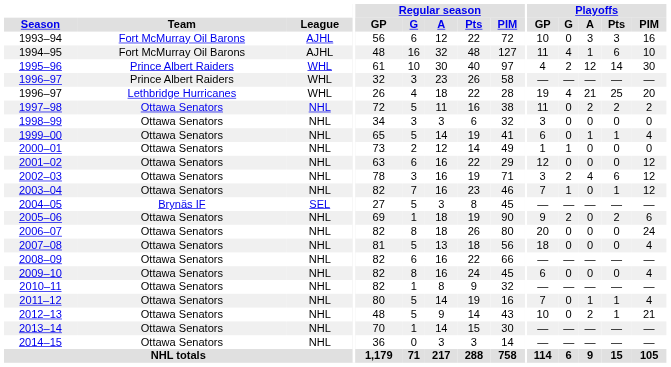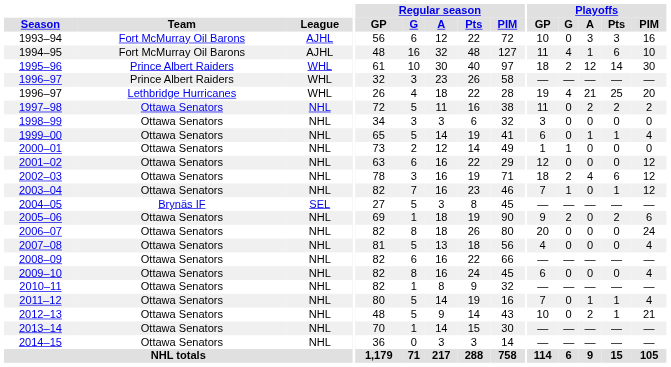 <table border="0" cellpadding="1" cellspacing="0" style="text-align:center; width:60em">
 <tr bgcolor="#e0e0e0">
 <th colspan="3" bgcolor="#ffffff"></th>
 <th rowspan="99" bgcolor="#ffffff"></th>
 <th colspan="5"><a href='#'>Regular season</a></th>
 <th rowspan="99" bgcolor="#ffffff"></th>
 <th colspan="5"><a href='#'>Playoffs</a></th>
 </tr>
 <tr bgcolor="#e0e0e0">
 <th><a href='#'>Season</a></th>
 <th>Team</th>
 <th>League</th>
 <th>GP</th>
 <th><a href='#'>G</a></th>
 <th><a href='#'>A</a></th>
 <th><a href='#'>Pts</a></th>
 <th><a href='#'>PIM</a></th>
 <th>GP</th>
 <th>G</th>
 <th>A</th>
 <th>Pts</th>
 <th>PIM</th>
 </tr>
 <tr>
 <td>1993–94</td>
 <td><a href='#'>Fort McMurray Oil Barons</a></td>
 <td><a href='#'>AJHL</a></td>
 <td>56</td>
 <td>6</td>
 <td>12</td>
 <td>22</td>
 <td>72</td>
 <td>10</td>
 <td>0</td>
 <td>3</td>
 <td>3</td>
 <td>16</td>
 </tr>
 <tr bgcolor="#f0f0f0">
 <td>1994–95</td>
 <td>Fort McMurray Oil Barons</td>
 <td>AJHL</td>
 <td>48</td>
 <td>16</td>
 <td>32</td>
 <td>48</td>
 <td>127</td>
 <td>11</td>
 <td>4</td>
 <td>1</td>
 <td>6</td>
 <td>10</td>
 </tr>
 <tr>
 <td><a href='#'>1995–96</a></td>
 <td><a href='#'>Prince Albert Raiders</a></td>
 <td><a href='#'>WHL</a></td>
 <td>61</td>
 <td>10</td>
 <td>30</td>
 <td>40</td>
 <td>97</td>
-<td>4</td>
+<td>18</td>
 <td>2</td>
 <td>12</td>
 <td>14</td>
 <td>30</td>
 </tr>
 <tr bgcolor="#f0f0f0">
 <td><a href='#'>1996–97</a></td>
 <td>Prince Albert Raiders</td>
 <td>WHL</td>
 <td>32</td>
 <td>3</td>
 <td>23</td>
 <td>26</td>
 <td>58</td>
 <td>—</td>
 <td>—</td>
 <td>—</td>
 <td>—</td>
 <td>—</td>
 </tr>
 <tr>
 <td>1996–97</td>
 <td><a href='#'>Lethbridge Hurricanes</a></td>
 <td>WHL</td>
 <td>26</td>
 <td>4</td>
 <td>18</td>
 <td>22</td>
 <td>28</td>
 <td>19</td>
 <td>4</td>
 <td>21</td>
 <td>25</td>
 <td>20</td>
 </tr>
 <tr bgcolor="#f0f0f0">
 <td><a href='#'>1997–98</a></td>
 <td><a href='#'>Ottawa Senators</a></td>
 <td><a href='#'>NHL</a></td>
 <td>72</td>
 <td>5</td>
 <td>11</td>
 <td>16</td>
 <td>38</td>
 <td>11</td>
 <td>0</td>
 <td>2</td>
 <td>2</td>
 <td>2</td>
 </tr>
 <tr>
 <td><a href='#'>1998–99</a></td>
 <td>Ottawa Senators</td>
 <td>NHL</td>
 <td>34</td>
 <td>3</td>
 <td>3</td>
 <td>6</td>
 <td>32</td>
 <td>3</td>
 <td>0</td>
 <td>0</td>
 <td>0</td>
 <td>0</td>
 </tr>
 <tr bgcolor="#f0f0f0">
 <td><a href='#'>1999–00</a></td>
 <td>Ottawa Senators</td>
 <td>NHL</td>
 <td>65</td>
 <td>5</td>
 <td>14</td>
 <td>19</td>
 <td>41</td>
 <td>6</td>
 <td>0</td>
 <td>1</td>
 <td>1</td>
 <td>4</td>
 </tr>
 <tr>
 <td><a href='#'>2000–01</a></td>
 <td>Ottawa Senators</td>
 <td>NHL</td>
 <td>73</td>
 <td>2</td>
 <td>12</td>
 <td>14</td>
 <td>49</td>
 <td>1</td>
 <td>1</td>
 <td>0</td>
 <td>0</td>
 <td>0</td>
 </tr>
 <tr bgcolor="#f0f0f0">
 <td><a href='#'>2001–02</a></td>
 <td>Ottawa Senators</td>
 <td>NHL</td>
 <td>63</td>
 <td>6</td>
 <td>16</td>
 <td>22</td>
 <td>29</td>
 <td>12</td>
 <td>0</td>
 <td>0</td>
 <td>0</td>
 <td>12</td>
 </tr>
 <tr>
 <td><a href='#'>2002–03</a></td>
 <td>Ottawa Senators</td>
 <td>NHL</td>
 <td>78</td>
 <td>3</td>
 <td>16</td>
 <td>19</td>
 <td>71</td>
-<td>3</td>
+<td>18</td>
 <td>2</td>
 <td>4</td>
 <td>6</td>
 <td>12</td>
 </tr>
 <tr bgcolor="#f0f0f0">
 <td><a href='#'>2003–04</a></td>
 <td>Ottawa Senators</td>
 <td>NHL</td>
 <td>82</td>
 <td>7</td>
 <td>16</td>
 <td>23</td>
 <td>46</td>
 <td>7</td>
 <td>1</td>
 <td>0</td>
 <td>1</td>
 <td>12</td>
 </tr>
 <tr>
 <td><a href='#'>2004–05</a></td>
 <td><a href='#'>Brynäs IF</a></td>
 <td><a href='#'>SEL</a></td>
 <td>27</td>
 <td>5</td>
 <td>3</td>
 <td>8</td>
 <td>45</td>
 <td>—</td>
 <td>—</td>
 <td>—</td>
 <td>—</td>
 <td>—</td>
 </tr>
 <tr bgcolor="#f0f0f0">
 <td><a href='#'>2005–06</a></td>
 <td>Ottawa Senators</td>
 <td>NHL</td>
 <td>69</td>
 <td>1</td>
 <td>18</td>
 <td>19</td>
 <td>90</td>
 <td>9</td>
 <td>2</td>
 <td>0</td>
 <td>2</td>
 <td>6</td>
 </tr>
 <tr>
 <td><a href='#'>2006–07</a></td>
 <td>Ottawa Senators</td>
 <td>NHL</td>
 <td>82</td>
 <td>8</td>
 <td>18</td>
 <td>26</td>
 <td>80</td>
 <td>20</td>
 <td>0</td>
 <td>0</td>
 <td>0</td>
 <td>24</td>
 </tr>
 <tr bgcolor="#f0f0f0">
 <td><a href='#'>2007–08</a></td>
 <td>Ottawa Senators</td>
 <td>NHL</td>
 <td>81</td>
 <td>5</td>
 <td>13</td>
 <td>18</td>
 <td>56</td>
-<td>18</td>
+<td>4</td>
 <td>0</td>
 <td>0</td>
 <td>0</td>
 <td>4</td>
 </tr>
 <tr>
 <td><a href='#'>2008–09</a></td>
 <td>Ottawa Senators</td>
 <td>NHL</td>
 <td>82</td>
 <td>6</td>
 <td>16</td>
 <td>22</td>
 <td>66</td>
 <td>—</td>
 <td>—</td>
 <td>—</td>
 <td>—</td>
 <td>—</td>
 </tr>
 <tr bgcolor="#f0f0f0">
 <td><a href='#'>2009–10</a></td>
 <td>Ottawa Senators</td>
 <td>NHL</td>
 <td>82</td>
 <td>8</td>
 <td>16</td>
 <td>24</td>
 <td>45</td>
 <td>6</td>
 <td>0</td>
 <td>0</td>
 <td>0</td>
 <td>4</td>
 </tr>
 <tr>
 <td><a href='#'>2010–11</a></td>
 <td>Ottawa Senators</td>
 <td>NHL</td>
 <td>82</td>
 <td>1</td>
 <td>8</td>
 <td>9</td>
 <td>32</td>
 <td>—</td>
 <td>—</td>
 <td>—</td>
 <td>—</td>
 <td>—</td>
 </tr>
 <tr bgcolor="#f0f0f0">
 <td><a href='#'>2011–12</a></td>
 <td>Ottawa Senators</td>
 <td>NHL</td>
 <td>80</td>
 <td>5</td>
 <td>14</td>
 <td>19</td>
 <td>16</td>
 <td>7</td>
 <td>0</td>
 <td>1</td>
 <td>1</td>
 <td>4</td>
 </tr>
 <tr>
 <td><a href='#'>2012–13</a></td>
 <td>Ottawa Senators</td>
 <td>NHL</td>
 <td>48</td>
 <td>5</td>
 <td>9</td>
 <td>14</td>
 <td>43</td>
 <td>10</td>
 <td>0</td>
 <td>2</td>
 <td>1</td>
 <td>21</td>
 </tr>
 <tr bgcolor="#f0f0f0">
 <td><a href='#'>2013–14</a></td>
 <td>Ottawa Senators</td>
 <td>NHL</td>
 <td>70</td>
 <td>1</td>
 <td>14</td>
 <td>15</td>
 <td>30</td>
 <td>—</td>
 <td>—</td>
 <td>—</td>
 <td>—</td>
 <td>—</td>
 </tr>
 <tr>
 <td><a href='#'>2014–15</a></td>
 <td>Ottawa Senators</td>
 <td>NHL</td>
 <td>36</td>
 <td>0</td>
 <td>3</td>
 <td>3</td>
 <td>14</td>
 <td>—</td>
 <td>—</td>
 <td>—</td>
 <td>—</td>
 <td>—</td>
 </tr>
 <tr ALIGN="center" bgcolor="#e0e0e0">
 <th colspan="3">NHL totals</th>
 <th>1,179</th>
 <th>71</th>
 <th>217</th>
 <th>288</th>
 <th>758</th>
 <th>114</th>
 <th>6</th>
 <th>9</th>
 <th>15</th>
 <th>105</th>
 </tr>
 </table>
